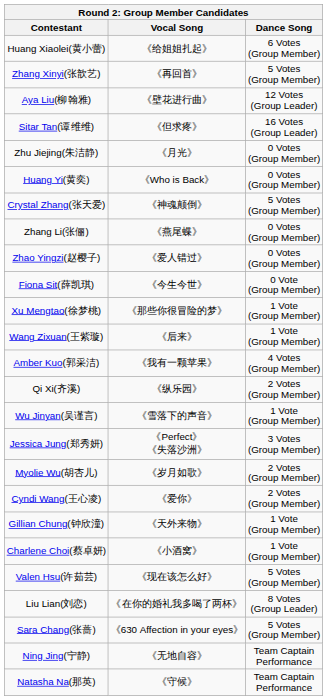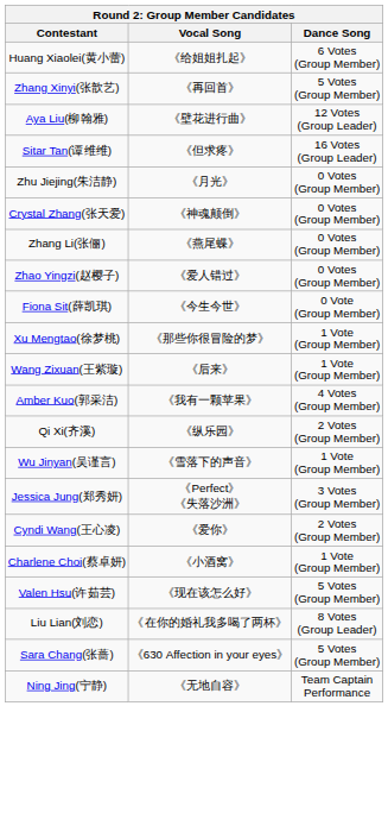 <table class="wikitable sortable" style="text-align:center; font-size: 85%;">
 <tr>
 <th colspan="3">Round 2: Group Member Candidates</th>
 </tr>
 <tr>
 <th rowspan="2">Contestant</th>
 <th rowspan="2">Vocal Song</th>
 <th rowspan="2">Dance Song</th>
 </tr>
 <tr>
 </tr>
 <tr>
 <td>Huang Xiaolei(黄小蕾)</td>
 <td>《给姐姐扎起》</td>
 <td>6 Votes<br>(Group Member)</td>
 </tr>
 <tr>
 <td><a href='#'>Zhang Xinyi</a>(张歆艺)</td>
 <td>《再回首》</td>
 <td>5 Votes<br>(Group Member)</td>
 </tr>
 <tr>
 <td><a href='#'>Aya Liu</a>(柳翰雅)</td>
 <td>《壁花进行曲》</td>
 <td>12 Votes<br>(Group Leader)</td>
 </tr>
 <tr>
 <td><a href='#'>Sitar Tan</a>(谭维维)</td>
 <td>《但求疼》</td>
 <td>16 Votes<br>(Group Leader)</td>
 </tr>
 <tr>
 <td>Zhu Jiejing(朱洁静)</td>
 <td>《月光》</td>
 <td>0 Votes<br>(Group Member)</td>
 </tr>
 <tr>
-<td><a href='#'>Huang Yi</a>(黄奕)</td>
-<td>《Who is Back》</td>
-<td>0 Votes<br>(Group Member)</td>
-</tr>
-<tr>
 <td><a href='#'>Crystal Zhang</a>(张天爱)</td>
 <td>《神魂颠倒》</td>
-<td>5 Votes<br>(Group Member)</td>
+<td>0 Votes<br>(Group Member)</td>
 </tr>
 <tr>
 <td>Zhang Li(张俪)</td>
 <td>《燕尾蝶》</td>
 <td>0 Votes<br>(Group Member)</td>
 </tr>
 <tr>
 <td><a href='#'>Zhao Yingzi</a>(赵樱子)</td>
 <td>《爱人错过》</td>
 <td>0 Votes<br>(Group Member)</td>
 </tr>
 <tr>
 <td><a href='#'>Fiona Sit</a>(薛凯琪)</td>
 <td>《今生今世》</td>
 <td>0 Vote<br>(Group Member)</td>
 </tr>
 <tr>
 <td><a href='#'>Xu Mengtao</a>(徐梦桃)</td>
 <td>《那些你很冒险的梦》</td>
 <td>1 Vote<br>(Group Member)</td>
 </tr>
 <tr>
 <td><a href='#'>Wang Zixuan</a>(王紫璇)</td>
 <td>《后来》</td>
 <td>1 Vote<br>(Group Member)</td>
 </tr>
 <tr>
 <td><a href='#'>Amber Kuo</a>(郭采洁)</td>
 <td>《我有一颗苹果》</td>
 <td>4 Votes<br>(Group Member)</td>
 </tr>
 <tr>
 <td>Qi Xi(齐溪)</td>
 <td>《纵乐园》</td>
 <td>2 Votes<br>(Group Member)</td>
 </tr>
 <tr>
 <td><a href='#'>Wu Jinyan</a>(吴谨言)</td>
 <td>《雪落下的声音》</td>
 <td>1 Vote<br>(Group Member)</td>
 </tr>
 <tr>
 <td><a href='#'>Jessica Jung</a>(郑秀妍)</td>
 <td>《Perfect》<br>《失落沙洲》</td>
 <td>3 Votes<br>(Group Member)</td>
 </tr>
 <tr>
-<td><a href='#'>Myolie Wu</a>(胡杏儿)</td>
-<td>《岁月如歌》</td>
-<td>2 Votes<br>(Group Member)</td>
-</tr>
-<tr>
 <td><a href='#'>Cyndi Wang</a>(王心凌)</td>
 <td>《爱你》</td>
 <td>2 Votes<br>(Group Member)</td>
-</tr>
-<tr>
-<td><a href='#'>Gillian Chung</a>(钟欣潼)</td>
-<td>《天外来物》</td>
-<td>1 Vote<br>(Group Member)</td>
 </tr>
 <tr>
 <td><a href='#'>Charlene Choi</a>(蔡卓妍)</td>
 <td>《小酒窝》</td>
 <td>1 Vote<br>(Group Member)</td>
 </tr>
 <tr>
 <td><a href='#'>Valen Hsu</a>(许茹芸)</td>
 <td>《现在该怎么好》</td>
 <td>5 Votes<br>(Group Member)</td>
 </tr>
 <tr>
 <td>Liu Lian(刘恋)</td>
 <td>《在你的婚礼我多喝了两杯》</td>
 <td>8 Votes<br>(Group Leader)</td>
 </tr>
 <tr>
 <td><a href='#'>Sara Chang</a>(张蔷)</td>
 <td>《630 Affection in your eyes》</td>
 <td>5 Votes<br>(Group Member)</td>
 </tr>
 <tr>
 <td><a href='#'>Ning Jing</a>(宁静)</td>
 <td>《无地自容》</td>
 <td>Team Captain<br>Performance</td>
 </tr>
-<tr>
-<td><a href='#'>Natasha Na</a>(那英)</td>
-<td>《守候》</td>
-<td>Team Captain<br>Performance</td>
-</tr>
 </table>
